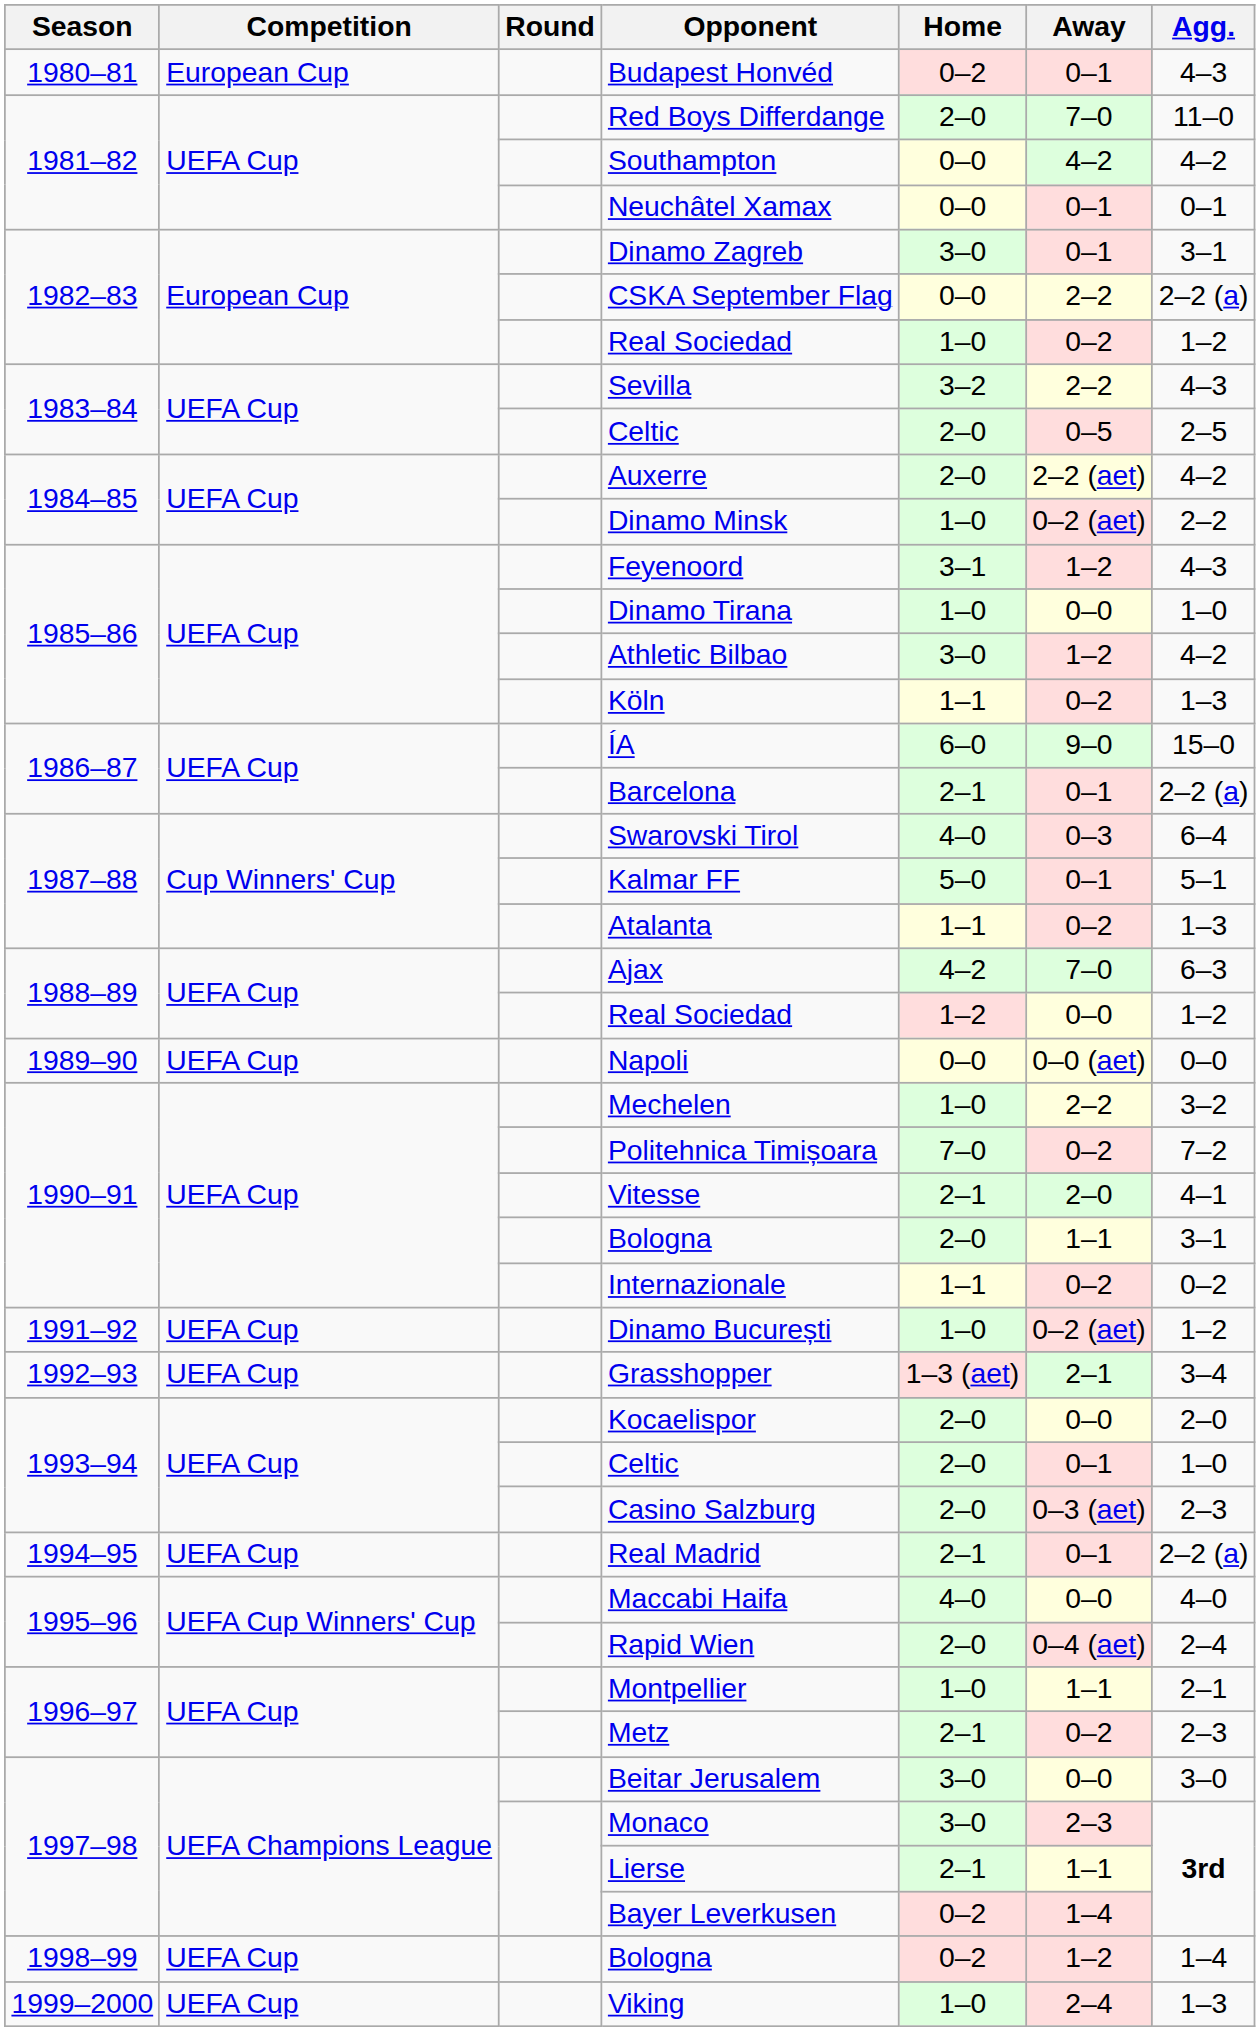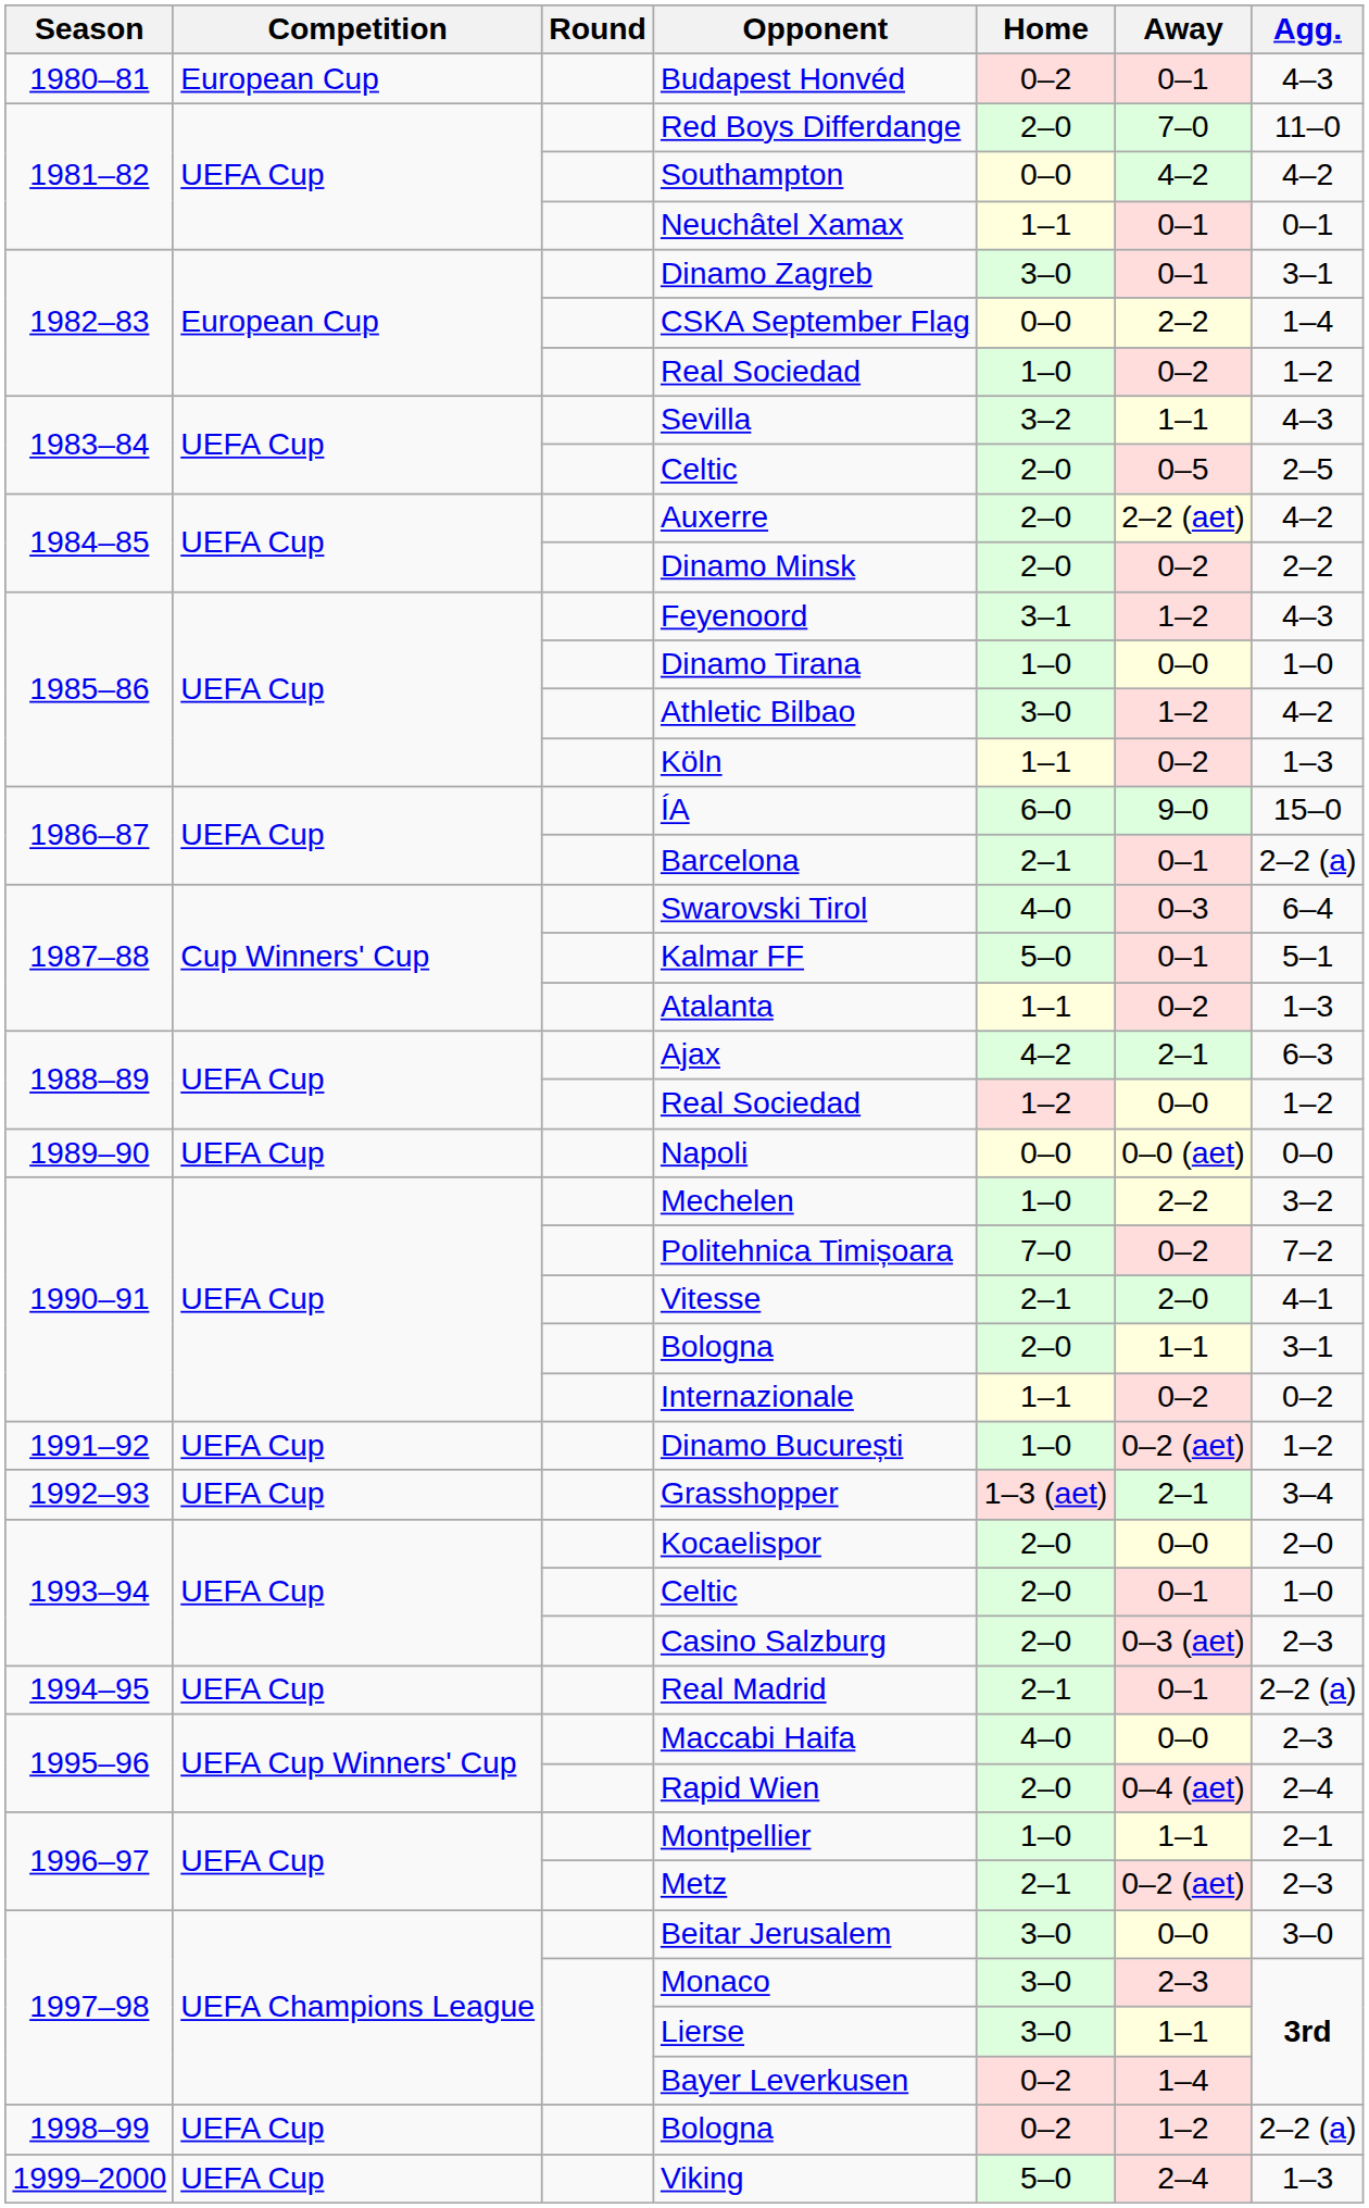 <table class="wikitable collapsible collapsed" style="text-align: center;">
 <tr>
 <th>Season</th>
 <th>Competition</th>
 <th>Round</th>
 <th>Opponent</th>
 <th>Home</th>
 <th>Away</th>
 <th><a href='#'>Agg.</a></th>
 </tr>
 <tr>
 <td><a href='#'>1980–81</a></td>
 <td align="left"><a href='#'>European Cup</a></td>
 <td></td>
 <td align="left"> <a href='#'>Budapest Honvéd</a></td>
 <td bgcolor="#ffdddd">0–2</td>
 <td bgcolor="#ffdddd">0–1</td>
 <td>4–3</td>
 </tr>
 <tr>
 <td rowspan=3><a href='#'>1981–82</a></td>
 <td rowspan=3 align="left"><a href='#'>UEFA Cup</a></td>
 <td></td>
 <td align="left"> <a href='#'>Red Boys Differdange</a></td>
 <td bgcolor="#ddffdd">2–0</td>
 <td bgcolor="#ddffdd">7–0</td>
 <td>11–0</td>
 </tr>
 <tr>
 <td></td>
 <td align="left"> <a href='#'>Southampton</a></td>
 <td bgcolor="#ffffdd">0–0</td>
 <td bgcolor="#ddffdd">4–2</td>
 <td>4–2</td>
 </tr>
 <tr>
 <td></td>
 <td align="left"> <a href='#'>Neuchâtel Xamax</a></td>
-<td bgcolor="#ffffdd">0–0</td>
+<td bgcolor="#ffffdd">1–1</td>
 <td bgcolor="#ffdddd">0–1</td>
 <td>0–1</td>
 </tr>
 <tr>
 <td rowspan=3><a href='#'>1982–83</a></td>
 <td rowspan=3 align="left"><a href='#'>European Cup</a></td>
 <td></td>
 <td align="left"> <a href='#'>Dinamo Zagreb</a></td>
 <td bgcolor="#ddffdd">3–0</td>
 <td bgcolor="#ffdddd">0–1</td>
 <td>3–1</td>
 </tr>
 <tr>
 <td></td>
 <td align="left"> <a href='#'>CSKA September Flag</a></td>
 <td bgcolor="#ffffdd">0–0</td>
 <td bgcolor="#ffffdd">2–2</td>
-<td>2–2 (<a href='#'>a</a>)</td>
+<td>1–4</td>
 </tr>
 <tr>
 <td></td>
 <td align="left"> <a href='#'>Real Sociedad</a></td>
 <td bgcolor="#ddffdd">1–0</td>
 <td bgcolor="#ffdddd">0–2</td>
 <td>1–2</td>
 </tr>
 <tr>
 <td rowspan=2><a href='#'>1983–84</a></td>
 <td rowspan=2 align="left"><a href='#'>UEFA Cup</a></td>
 <td></td>
 <td align="left"> <a href='#'>Sevilla</a></td>
 <td bgcolor="#ddffdd">3–2</td>
-<td bgcolor="#ffffdd">2–2</td>
+<td bgcolor="#ffffdd">1–1</td>
 <td>4–3</td>
 </tr>
 <tr>
 <td></td>
 <td align="left"> <a href='#'>Celtic</a></td>
 <td bgcolor="#ddffdd">2–0</td>
 <td bgcolor="#ffdddd">0–5</td>
 <td>2–5</td>
 </tr>
 <tr>
 <td rowspan=2><a href='#'>1984–85</a></td>
 <td rowspan=2 align="left"><a href='#'>UEFA Cup</a></td>
 <td></td>
 <td align="left"> <a href='#'>Auxerre</a></td>
 <td bgcolor="#ddffdd">2–0</td>
 <td bgcolor="#ffffdd">2–2 (<a href='#'>aet</a>)</td>
 <td>4–2</td>
 </tr>
 <tr>
 <td></td>
 <td align="left"> <a href='#'>Dinamo Minsk</a></td>
-<td bgcolor="#ddffdd">1–0</td>
-<td bgcolor="#ffdddd">0–2 (<a href='#'>aet</a>)</td>
+<td bgcolor="#ddffdd">2–0</td>
+<td bgcolor="#ffdddd">0–2</td>
 <td>2–2 </td>
 </tr>
 <tr>
 <td rowspan=4><a href='#'>1985–86</a></td>
 <td rowspan=4 align="left"><a href='#'>UEFA Cup</a></td>
 <td></td>
 <td align="left"> <a href='#'>Feyenoord</a></td>
 <td bgcolor="#ddffdd">3–1</td>
 <td bgcolor="#ffdddd">1–2</td>
 <td>4–3</td>
 </tr>
 <tr>
 <td></td>
 <td align="left"> <a href='#'>Dinamo Tirana</a></td>
 <td bgcolor="#ddffdd">1–0</td>
 <td bgcolor="#ffffdd">0–0</td>
 <td>1–0</td>
 </tr>
 <tr>
 <td></td>
 <td align="left"> <a href='#'>Athletic Bilbao</a></td>
 <td bgcolor="#ddffdd">3–0</td>
 <td bgcolor="#ffdddd">1–2</td>
 <td>4–2</td>
 </tr>
 <tr>
 <td></td>
 <td align="left"> <a href='#'>Köln</a></td>
 <td bgcolor="#ffffdd">1–1</td>
 <td bgcolor="#ffdddd">0–2</td>
 <td>1–3</td>
 </tr>
 <tr>
 <td rowspan=2><a href='#'>1986–87</a></td>
 <td rowspan=2 align="left"><a href='#'>UEFA Cup</a></td>
 <td></td>
 <td align="left"> <a href='#'>ÍA</a></td>
 <td bgcolor="#ddffdd">6–0</td>
 <td bgcolor="#ddffdd">9–0</td>
 <td>15–0</td>
 </tr>
 <tr>
 <td></td>
 <td align="left"> <a href='#'>Barcelona</a></td>
 <td bgcolor="#ddffdd">2–1</td>
 <td bgcolor="#ffdddd">0–1</td>
 <td>2–2 (<a href='#'>a</a>)</td>
 </tr>
 <tr>
 <td rowspan=3><a href='#'>1987–88</a></td>
 <td rowspan=3 align="left"><a href='#'>Cup Winners' Cup</a></td>
 <td></td>
 <td align="left"> <a href='#'>Swarovski Tirol</a></td>
 <td bgcolor="#ddffdd">4–0</td>
 <td bgcolor="#ffdddd">0–3</td>
 <td>6–4</td>
 </tr>
 <tr>
 <td></td>
 <td align="left"> <a href='#'>Kalmar FF</a></td>
 <td bgcolor="#ddffdd">5–0</td>
 <td bgcolor="#ffdddd">0–1</td>
 <td>5–1</td>
 </tr>
 <tr>
 <td></td>
 <td align="left"> <a href='#'>Atalanta</a></td>
 <td bgcolor="#ffffdd">1–1</td>
 <td bgcolor="#ffdddd">0–2</td>
 <td>1–3</td>
 </tr>
 <tr>
 <td rowspan=2><a href='#'>1988–89</a></td>
 <td rowspan=2 align="left"><a href='#'>UEFA Cup</a></td>
 <td></td>
 <td align="left"> <a href='#'>Ajax</a></td>
 <td bgcolor="#ddffdd">4–2</td>
-<td bgcolor="#ddffdd">7–0</td>
+<td bgcolor="#ddffdd">2–1</td>
 <td>6–3</td>
 </tr>
 <tr>
 <td></td>
 <td align="left"> <a href='#'>Real Sociedad</a></td>
 <td bgcolor="#ffdddd">1–2</td>
 <td bgcolor="#ffffdd">0–0</td>
 <td>1–2</td>
 </tr>
 <tr>
 <td><a href='#'>1989–90</a></td>
 <td align="left"><a href='#'>UEFA Cup</a></td>
 <td></td>
 <td align="left"> <a href='#'>Napoli</a></td>
 <td bgcolor="#ffffdd">0–0</td>
 <td bgcolor="#ffffdd">0–0 (<a href='#'>aet</a>)</td>
 <td>0–0 </td>
 </tr>
 <tr>
 <td rowspan=5><a href='#'>1990–91</a></td>
 <td rowspan=5 align="left"><a href='#'>UEFA Cup</a></td>
 <td></td>
 <td align="left"> <a href='#'>Mechelen</a></td>
 <td bgcolor="#ddffdd">1–0</td>
 <td bgcolor="#ffffdd">2–2</td>
 <td>3–2</td>
 </tr>
 <tr>
 <td></td>
 <td align="left"> <a href='#'>Politehnica Timișoara</a></td>
 <td bgcolor="#ddffdd">7–0</td>
 <td bgcolor="#ffdddd">0–2</td>
 <td>7–2</td>
 </tr>
 <tr>
 <td></td>
 <td align="left"> <a href='#'>Vitesse</a></td>
 <td bgcolor="#ddffdd">2–1</td>
 <td bgcolor="#ddffdd">2–0</td>
 <td>4–1</td>
 </tr>
 <tr>
 <td></td>
 <td align="left"> <a href='#'>Bologna</a></td>
 <td bgcolor="#ddffdd">2–0</td>
 <td bgcolor="#ffffdd">1–1</td>
 <td>3–1</td>
 </tr>
 <tr>
 <td></td>
 <td align="left"> <a href='#'>Internazionale</a></td>
 <td bgcolor="#ffffdd">1–1</td>
 <td bgcolor="#ffdddd">0–2</td>
 <td>0–2</td>
 </tr>
 <tr>
 <td><a href='#'>1991–92</a></td>
 <td align="left"><a href='#'>UEFA Cup</a></td>
 <td></td>
 <td align="left"> <a href='#'>Dinamo București</a></td>
 <td bgcolor="#ddffdd">1–0</td>
 <td bgcolor="#ffdddd">0–2 (<a href='#'>aet</a>)</td>
 <td>1–2</td>
 </tr>
 <tr>
 <td><a href='#'>1992–93</a></td>
 <td align="left"><a href='#'>UEFA Cup</a></td>
 <td></td>
 <td align="left"> <a href='#'>Grasshopper</a></td>
 <td bgcolor="#ffdddd">1–3 (<a href='#'>aet</a>)</td>
 <td bgcolor="#ddffdd">2–1</td>
 <td>3–4</td>
 </tr>
 <tr>
 <td rowspan=3><a href='#'>1993–94</a></td>
 <td rowspan=3 align="left"><a href='#'>UEFA Cup</a></td>
 <td></td>
 <td align="left"> <a href='#'>Kocaelispor</a></td>
 <td bgcolor="#ddffdd">2–0</td>
 <td bgcolor="#ffffdd">0–0</td>
 <td>2–0</td>
 </tr>
 <tr>
 <td></td>
 <td align="left"> <a href='#'>Celtic</a></td>
 <td bgcolor="#ddffdd">2–0</td>
 <td bgcolor="#ffdddd">0–1</td>
 <td>1–0</td>
 </tr>
 <tr>
 <td></td>
 <td align="left"> <a href='#'>Casino Salzburg</a></td>
 <td bgcolor="#ddffdd">2–0</td>
 <td bgcolor="#ffdddd">0–3 (<a href='#'>aet</a>)</td>
 <td>2–3</td>
 </tr>
 <tr>
 <td><a href='#'>1994–95</a></td>
 <td align="left"><a href='#'>UEFA Cup</a></td>
 <td></td>
 <td align="left"> <a href='#'>Real Madrid</a></td>
 <td bgcolor="#ddffdd">2–1</td>
 <td bgcolor="#ffdddd">0–1</td>
 <td>2–2 (<a href='#'>a</a>)</td>
 </tr>
 <tr>
 <td rowspan=2><a href='#'>1995–96</a></td>
 <td rowspan=2 align="left"><a href='#'>UEFA Cup Winners' Cup</a></td>
 <td></td>
 <td align="left"> <a href='#'>Maccabi Haifa</a></td>
 <td bgcolor="#ddffdd">4–0</td>
 <td bgcolor="#ffffdd">0–0</td>
-<td>4–0</td>
+<td>2–3</td>
 </tr>
 <tr>
 <td></td>
 <td align="left"> <a href='#'>Rapid Wien</a></td>
 <td bgcolor="#ddffdd">2–0</td>
 <td bgcolor="#ffdddd">0–4 (<a href='#'>aet</a>)</td>
 <td>2–4</td>
 </tr>
 <tr>
 <td rowspan=2><a href='#'>1996–97</a></td>
 <td rowspan=2 align="left"><a href='#'>UEFA Cup</a></td>
 <td></td>
 <td align="left"> <a href='#'>Montpellier</a></td>
 <td bgcolor="#ddffdd">1–0</td>
 <td bgcolor="#ffffdd">1–1</td>
 <td>2–1</td>
 </tr>
 <tr>
 <td></td>
 <td align="left"> <a href='#'>Metz</a></td>
 <td bgcolor="#ddffdd">2–1</td>
-<td bgcolor="#ffdddd">0–2</td>
+<td bgcolor="#ffdddd">0–2 (<a href='#'>aet</a>)</td>
 <td>2–3</td>
 </tr>
 <tr>
 <td rowspan=4><a href='#'>1997–98</a></td>
 <td rowspan=4 align="left"><a href='#'>UEFA Champions League</a></td>
 <td></td>
 <td align="left"> <a href='#'>Beitar Jerusalem</a></td>
 <td bgcolor="#ddffdd">3–0</td>
 <td bgcolor="#ffffdd">0–0</td>
 <td>3–0</td>
 </tr>
 <tr>
 <td rowspan=3></td>
 <td align="left"> <a href='#'>Monaco</a></td>
 <td bgcolor="#ddffdd">3–0</td>
 <td bgcolor="#ffdddd">2–3</td>
 <td rowspan=3><strong>3rd</strong></td>
 </tr>
 <tr>
 <td align="left"> <a href='#'>Lierse</a></td>
-<td bgcolor="#ddffdd">2–1</td>
+<td bgcolor="#ddffdd">3–0</td>
 <td bgcolor="#ffffdd">1–1</td>
 </tr>
 <tr>
 <td align="left"> <a href='#'>Bayer Leverkusen</a></td>
 <td bgcolor="#ffdddd">0–2</td>
 <td bgcolor="#ffdddd">1–4</td>
 </tr>
 <tr>
 <td><a href='#'>1998–99</a></td>
 <td align="left"><a href='#'>UEFA Cup</a></td>
 <td></td>
 <td align="left"> <a href='#'>Bologna</a></td>
 <td bgcolor="#ffdddd">0–2</td>
 <td bgcolor="#ffdddd">1–2</td>
-<td>1–4</td>
+<td>2–2 (<a href='#'>a</a>)</td>
 </tr>
 <tr>
 <td><a href='#'>1999–2000</a></td>
 <td align="left"><a href='#'>UEFA Cup</a></td>
 <td></td>
 <td align="left"> <a href='#'>Viking</a></td>
-<td bgcolor="#ddffdd">1–0</td>
+<td bgcolor="#ddffdd">5–0</td>
 <td bgcolor="#ffdddd">2–4</td>
 <td>1–3</td>
 </tr>
 </table>
